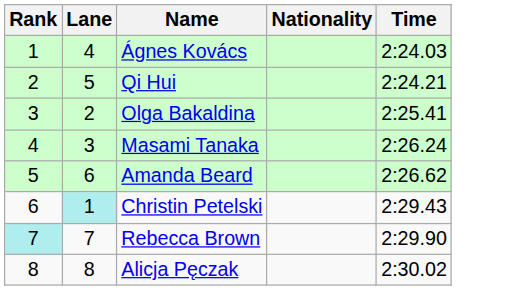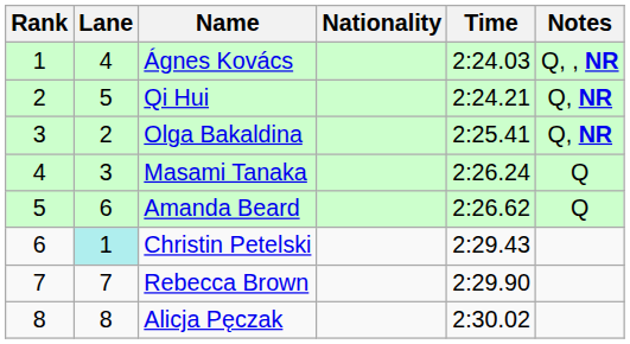 <table class="wikitable sortable" style="text-align:center">
 <tr>
 <th>Rank</th>
 <th>Lane</th>
 <th>Name</th>
 <th>Nationality</th>
 <th>Time</th>
+<th>Notes</th>
 </tr>
 <tr bgcolor=#cfc>
 <td>1</td>
 <td>4</td>
 <td align=left><a href='#'>Ágnes Kovács</a></td>
 <td align=left></td>
 <td>2:24.03</td>
+<td>Q, , <strong><a href='#'>NR</a></strong></td>
 </tr>
 <tr bgcolor=#cfc>
 <td>2</td>
 <td>5</td>
 <td align=left><a href='#'>Qi Hui</a></td>
 <td align=left></td>
 <td>2:24.21</td>
+<td>Q, <strong><a href='#'>NR</a></strong></td>
 </tr>
 <tr bgcolor=#cfc>
 <td>3</td>
 <td>2</td>
 <td align=left><a href='#'>Olga Bakaldina</a></td>
 <td align=left></td>
 <td>2:25.41</td>
+<td>Q, <strong><a href='#'>NR</a></strong></td>
 </tr>
 <tr bgcolor=#cfc>
 <td>4</td>
 <td>3</td>
 <td align=left><a href='#'>Masami Tanaka</a></td>
 <td align=left></td>
 <td>2:26.24</td>
+<td>Q</td>
 </tr>
 <tr bgcolor=#cfc>
 <td>5</td>
 <td>6</td>
 <td align=left><a href='#'>Amanda Beard</a></td>
 <td align=left></td>
 <td>2:26.62</td>
+<td>Q</td>
 </tr>
 <tr>
 <td>6</td>
 <td style="background: paleturquoise;">1</td>
 <td align=left><a href='#'>Christin Petelski</a></td>
 <td align=left></td>
 <td>2:29.43</td>
+<td></td>
 </tr>
 <tr>
-<td style="background: paleturquoise;">7</td>
+<td>7</td>
 <td>7</td>
 <td align=left><a href='#'>Rebecca Brown</a></td>
 <td align=left></td>
 <td>2:29.90</td>
+<td></td>
 </tr>
 <tr>
 <td>8</td>
 <td>8</td>
 <td align=left><a href='#'>Alicja Pęczak</a></td>
 <td align=left></td>
 <td>2:30.02</td>
+<td></td>
 </tr>
 </table>
